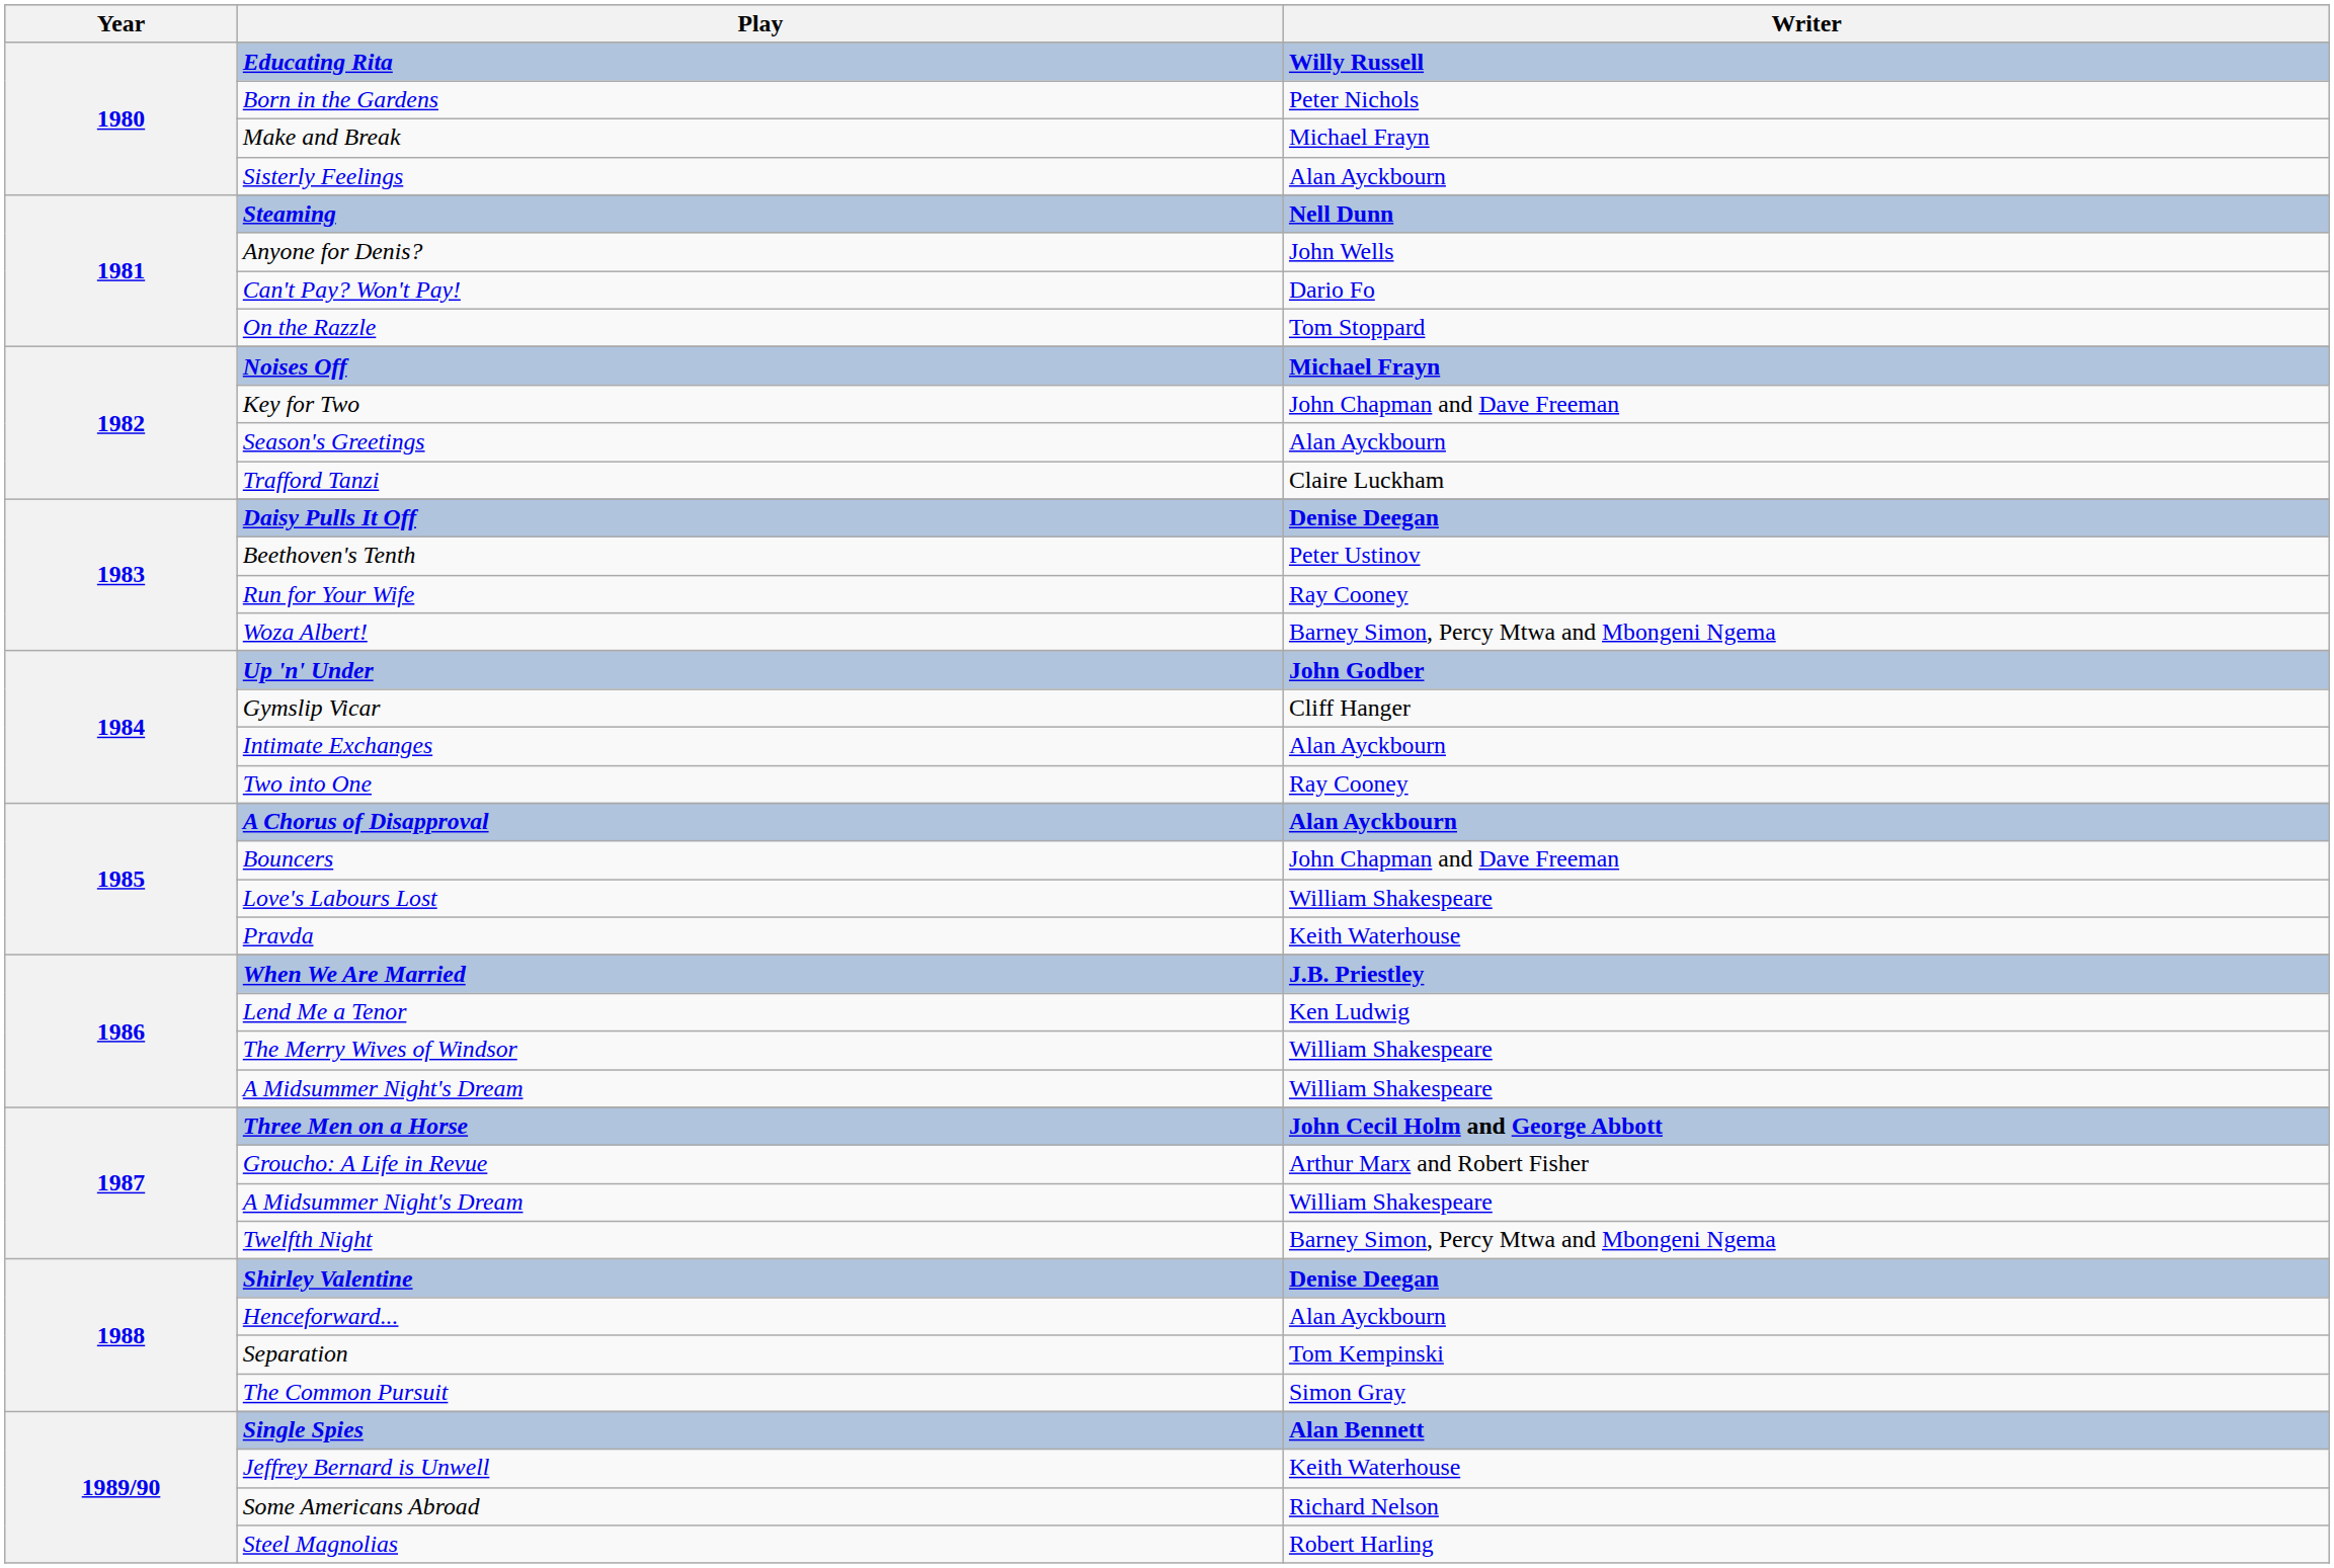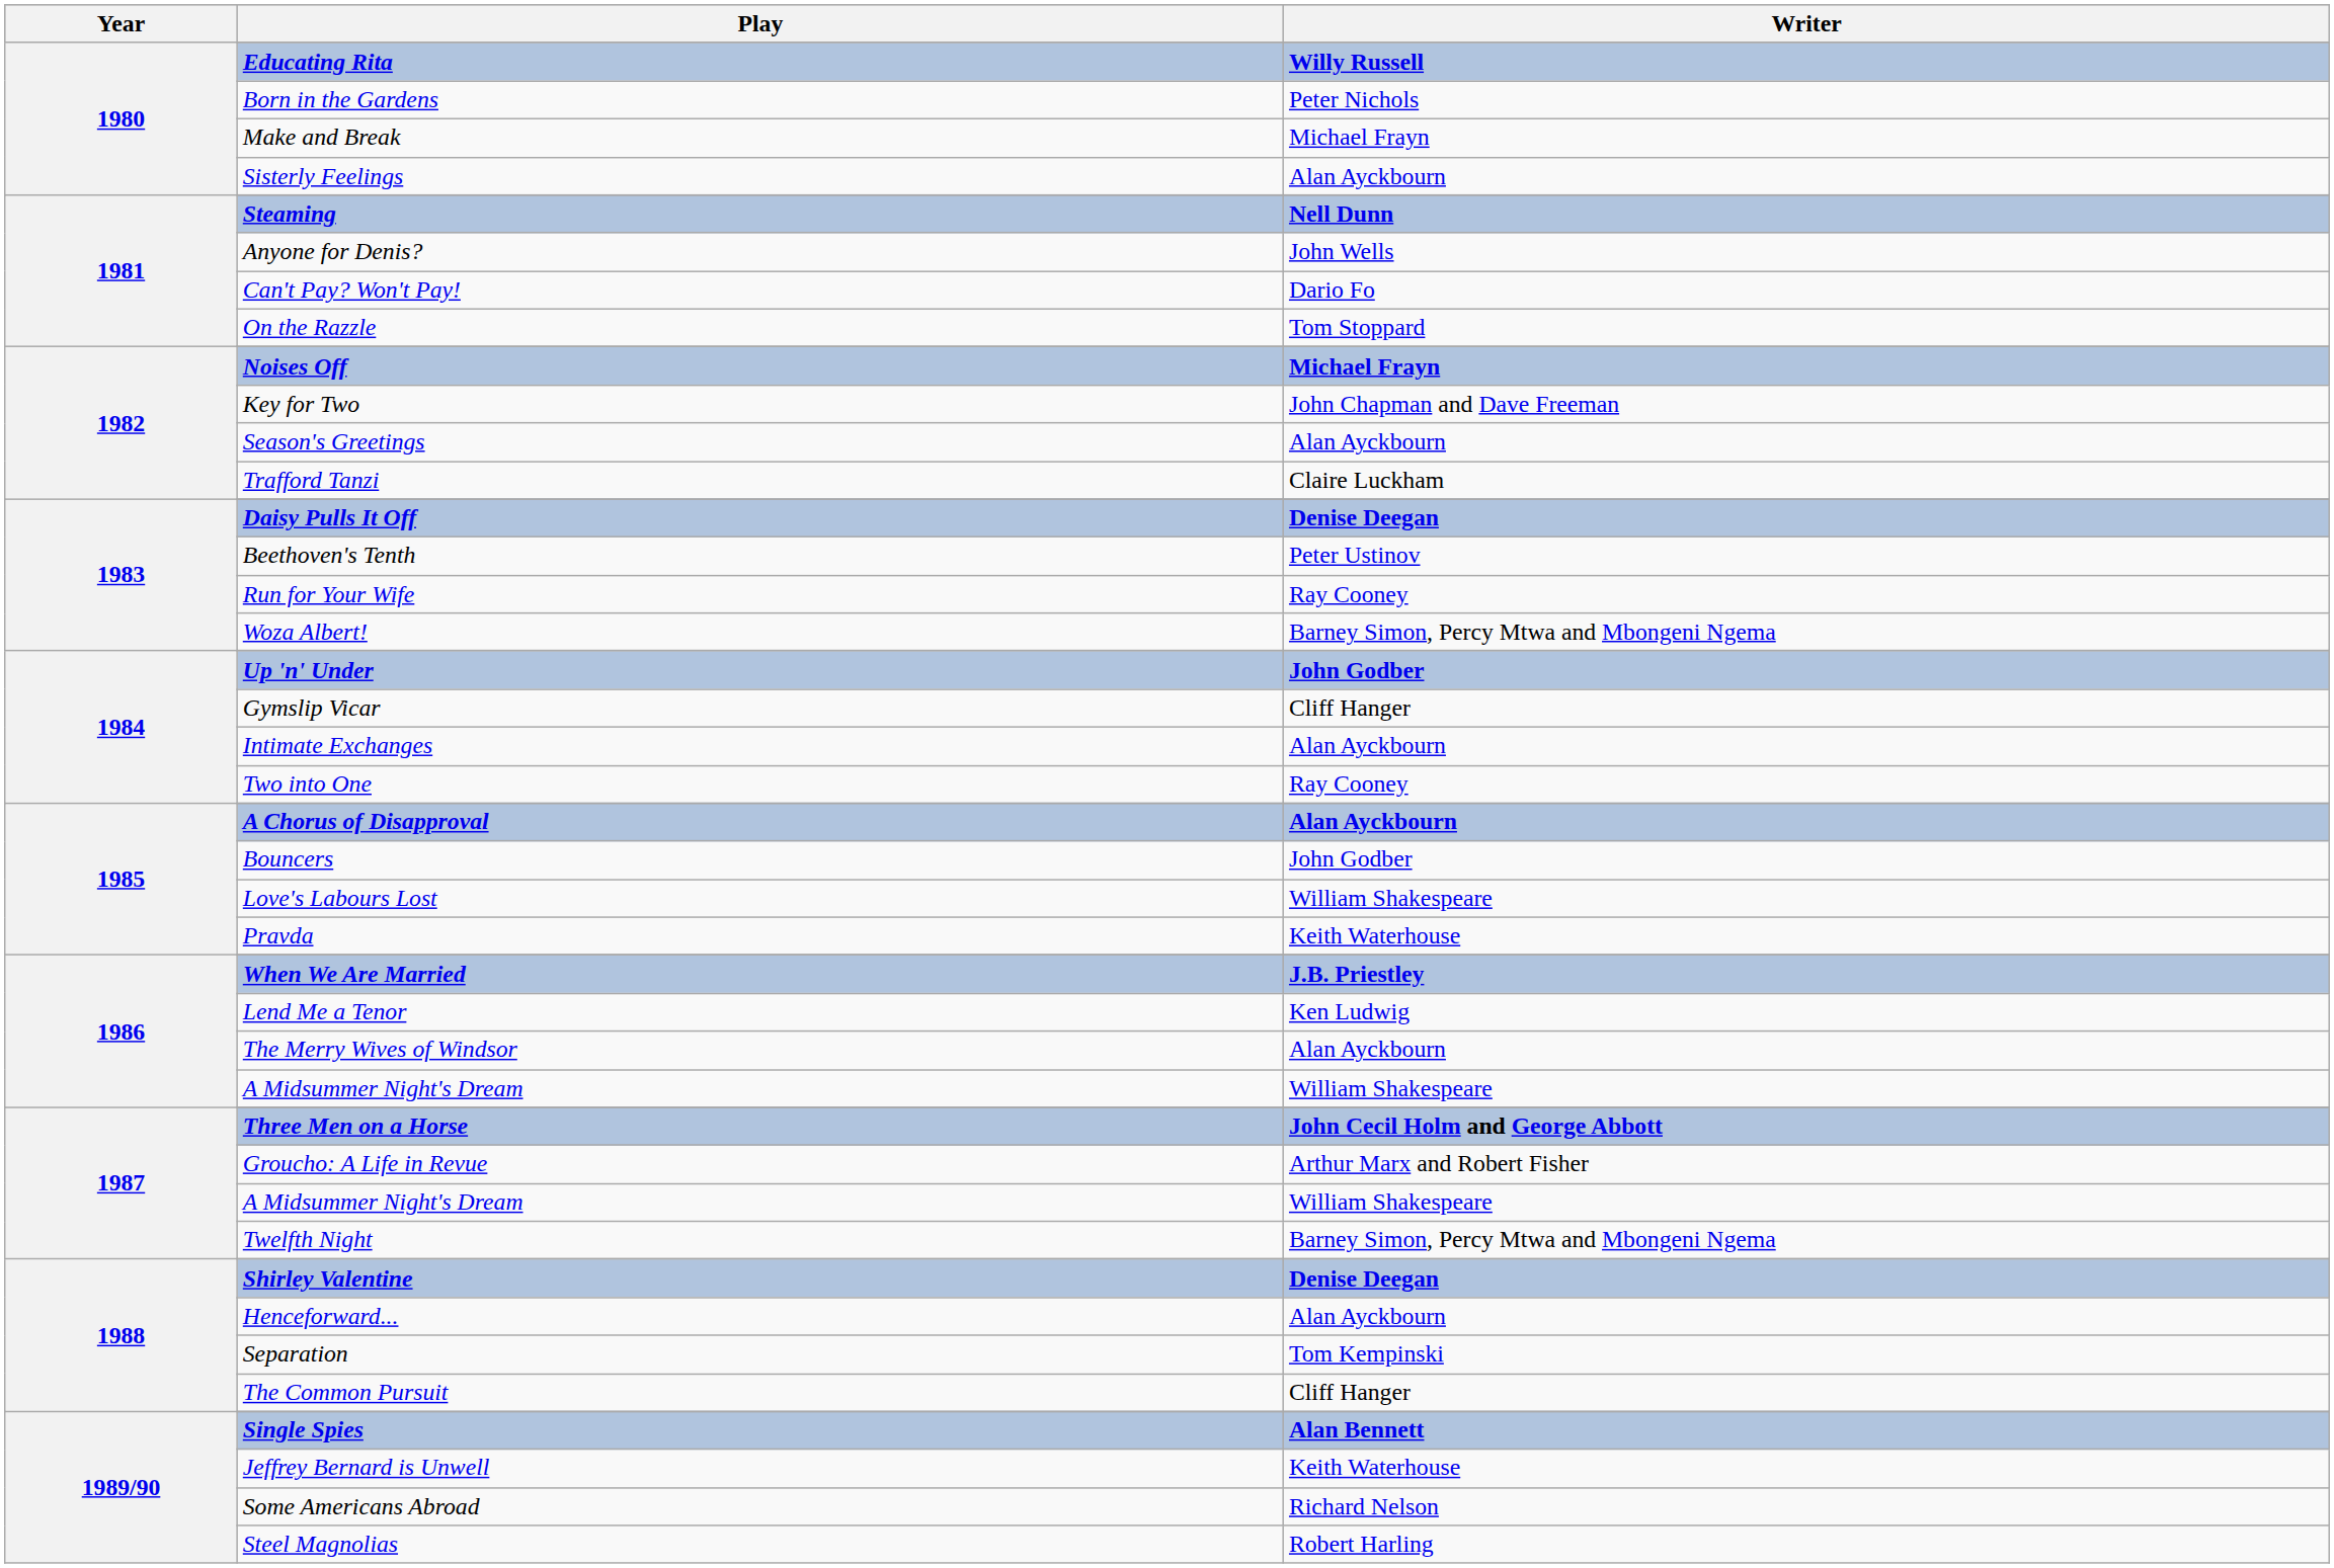 <table class="wikitable" style="width:98%;">
 <tr style="background:#bebebe;">
 <th style="width:10%;">Year</th>
 <th style="width:45%;">Play</th>
 <th style="width:45%;">Writer</th>
 </tr>
 <tr>
 <th rowspan="5" align="center"><a href='#'>1980</a></th>
 </tr>
 <tr style="background:#B0C4DE">
 <td><strong><em><a href='#'>Educating Rita</a></em></strong></td>
 <td><strong><a href='#'>Willy Russell</a></strong></td>
 </tr>
 <tr>
 <td><em><a href='#'>Born in the Gardens</a></em></td>
 <td><a href='#'>Peter Nichols</a></td>
 </tr>
 <tr>
 <td><em>Make and Break</em></td>
 <td><a href='#'>Michael Frayn</a></td>
 </tr>
 <tr>
 <td><em><a href='#'>Sisterly Feelings</a></em></td>
 <td><a href='#'>Alan Ayckbourn</a></td>
 </tr>
 <tr>
 <th rowspan="5" align="center"><a href='#'>1981</a></th>
 </tr>
 <tr style="background:#B0C4DE">
 <td><strong><em><a href='#'>Steaming</a></em></strong></td>
 <td><strong><a href='#'>Nell Dunn</a></strong></td>
 </tr>
 <tr>
 <td><em>Anyone for Denis?</em></td>
 <td><a href='#'>John Wells</a></td>
 </tr>
 <tr>
 <td><em><a href='#'>Can't Pay? Won't Pay!</a></em></td>
 <td><a href='#'>Dario Fo</a></td>
 </tr>
 <tr>
 <td><em><a href='#'>On the Razzle</a></em></td>
 <td><a href='#'>Tom Stoppard</a></td>
 </tr>
 <tr>
 <th rowspan="5" align="center"><a href='#'>1982</a></th>
 </tr>
 <tr style="background:#B0C4DE">
 <td><strong><em><a href='#'>Noises Off</a></em></strong></td>
 <td><strong><a href='#'>Michael Frayn</a></strong></td>
 </tr>
 <tr>
 <td><em>Key for Two</em></td>
 <td><a href='#'>John Chapman</a> and <a href='#'>Dave Freeman</a></td>
 </tr>
 <tr>
 <td><em><a href='#'>Season's Greetings</a></em></td>
 <td><a href='#'>Alan Ayckbourn</a></td>
 </tr>
 <tr>
 <td><em><a href='#'>Trafford Tanzi</a></em></td>
 <td>Claire Luckham</td>
 </tr>
 <tr>
 <th rowspan="5" align="center"><a href='#'>1983</a></th>
 </tr>
 <tr style="background:#B0C4DE">
 <td><strong><em><a href='#'>Daisy Pulls It Off</a></em></strong></td>
 <td><strong><a href='#'>Denise Deegan</a></strong></td>
 </tr>
 <tr>
 <td><em>Beethoven's Tenth</em></td>
 <td><a href='#'>Peter Ustinov</a></td>
 </tr>
 <tr>
 <td><em><a href='#'>Run for Your Wife</a></em></td>
 <td><a href='#'>Ray Cooney</a></td>
 </tr>
 <tr>
 <td><em><a href='#'>Woza Albert!</a></em></td>
 <td><a href='#'>Barney Simon</a>, Percy Mtwa and <a href='#'>Mbongeni Ngema</a></td>
 </tr>
 <tr>
 <th rowspan="5" align="center"><a href='#'>1984</a></th>
 </tr>
 <tr style="background:#B0C4DE">
 <td><strong><em><a href='#'>Up 'n' Under</a></em></strong></td>
 <td><strong><a href='#'>John Godber</a></strong></td>
 </tr>
 <tr>
 <td><em>Gymslip Vicar</em></td>
 <td>Cliff Hanger</td>
 </tr>
 <tr>
 <td><em><a href='#'>Intimate Exchanges</a></em></td>
 <td><a href='#'>Alan Ayckbourn</a></td>
 </tr>
 <tr>
 <td><em><a href='#'>Two into One</a></em></td>
 <td><a href='#'>Ray Cooney</a></td>
 </tr>
 <tr>
 <th rowspan="5" align="center"><a href='#'>1985</a></th>
 </tr>
 <tr style="background:#B0C4DE">
 <td><strong><em><a href='#'>A Chorus of Disapproval</a></em></strong></td>
 <td><strong><a href='#'>Alan Ayckbourn</a></strong></td>
 </tr>
 <tr>
 <td><em><a href='#'>Bouncers</a></em></td>
-<td><a href='#'>John Chapman</a> and <a href='#'>Dave Freeman</a></td>
+<td><a href='#'>John Godber</a></td>
 </tr>
 <tr>
 <td><em><a href='#'>Love's Labours Lost</a></em></td>
 <td><a href='#'>William Shakespeare</a></td>
 </tr>
 <tr>
 <td><em><a href='#'>Pravda</a></em></td>
 <td><a href='#'>Keith Waterhouse</a></td>
 </tr>
 <tr>
 <th rowspan="5" align="center"><a href='#'>1986</a></th>
 </tr>
 <tr style="background:#B0C4DE">
 <td><strong><em><a href='#'>When We Are Married</a></em></strong></td>
 <td><strong><a href='#'>J.B. Priestley</a></strong></td>
 </tr>
 <tr>
 <td><em><a href='#'>Lend Me a Tenor</a></em></td>
 <td><a href='#'>Ken Ludwig</a></td>
 </tr>
 <tr>
 <td><em><a href='#'>The Merry Wives of Windsor</a></em></td>
-<td><a href='#'>William Shakespeare</a></td>
+<td><a href='#'>Alan Ayckbourn</a></td>
 </tr>
 <tr>
 <td><em><a href='#'>A Midsummer Night's Dream</a></em></td>
 <td><a href='#'>William Shakespeare</a></td>
 </tr>
 <tr>
 <th rowspan="5" align="center"><a href='#'>1987</a></th>
 </tr>
 <tr style="background:#B0C4DE">
 <td><strong><em><a href='#'>Three Men on a Horse</a></em></strong></td>
 <td><strong><a href='#'>John Cecil Holm</a> and <a href='#'>George Abbott</a></strong></td>
 </tr>
 <tr>
 <td><em><a href='#'>Groucho: A Life in Revue</a></em></td>
 <td><a href='#'>Arthur Marx</a> and Robert Fisher</td>
 </tr>
 <tr>
 <td><em><a href='#'>A Midsummer Night's Dream</a></em></td>
 <td><a href='#'>William Shakespeare</a></td>
 </tr>
 <tr>
 <td><em><a href='#'>Twelfth Night</a></em></td>
 <td><a href='#'>Barney Simon</a>, Percy Mtwa and <a href='#'>Mbongeni Ngema</a></td>
 </tr>
 <tr>
 <th rowspan="5" align="center"><a href='#'>1988</a></th>
 </tr>
 <tr style="background:#B0C4DE">
 <td><strong><em><a href='#'>Shirley Valentine</a></em></strong></td>
 <td><strong><a href='#'>Denise Deegan</a></strong></td>
 </tr>
 <tr>
 <td><em><a href='#'>Henceforward...</a></em></td>
 <td><a href='#'>Alan Ayckbourn</a></td>
 </tr>
 <tr>
 <td><em>Separation</em></td>
 <td><a href='#'>Tom Kempinski</a></td>
 </tr>
 <tr>
 <td><em><a href='#'>The Common Pursuit</a></em></td>
-<td><a href='#'>Simon Gray</a></td>
+<td>Cliff Hanger</td>
 </tr>
 <tr>
 <th rowspan="5" align="center"><a href='#'>1989/90</a></th>
 </tr>
 <tr style="background:#B0C4DE">
 <td><strong><em><a href='#'>Single Spies</a></em></strong></td>
 <td><strong><a href='#'>Alan Bennett</a></strong></td>
 </tr>
 <tr>
 <td><em><a href='#'>Jeffrey Bernard is Unwell</a></em></td>
 <td><a href='#'>Keith Waterhouse</a></td>
 </tr>
 <tr>
 <td><em>Some Americans Abroad</em></td>
 <td><a href='#'>Richard Nelson</a></td>
 </tr>
 <tr>
 <td><em><a href='#'>Steel Magnolias</a></em></td>
 <td><a href='#'>Robert Harling</a></td>
 </tr>
 </table>
